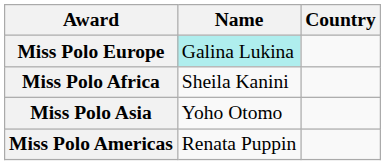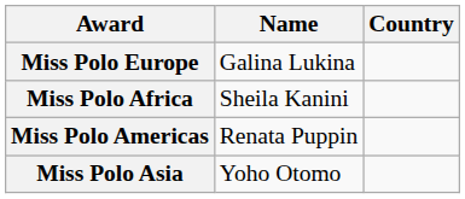 <table class="wikitable">
 <tr>
 <th>Award</th>
 <th>Name</th>
 <th>Country</th>
 </tr>
 <tr>
 <th>Miss Polo Europe</th>
-<td style="background: paleturquoise;">Galina Lukina</td>
+<td>Galina Lukina</td>
 <td></td>
 </tr>
 <tr>
 <th>Miss Polo Africa</th>
 <td>Sheila Kanini</td>
 <td></td>
 </tr>
 <tr>
+<th>Miss Polo Americas</th>
+<td>Renata Puppin</td>
+<td></td>
+</tr>
+<tr>
 <th>Miss Polo Asia</th>
 <td>Yoho Otomo</td>
 <td></td>
 </tr>
-<tr>
-<th>Miss Polo Americas</th>
-<td>Renata Puppin</td>
-<td></td>
-</tr>
 </table>
